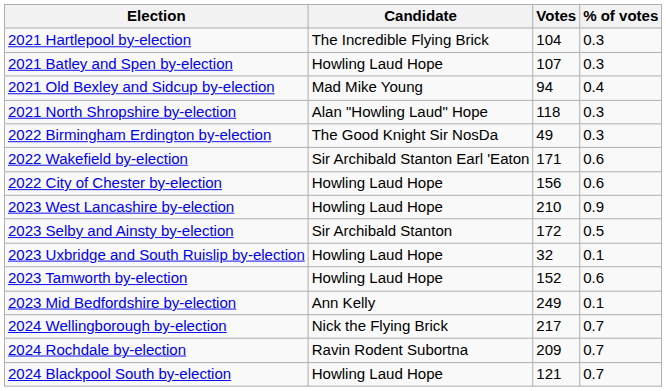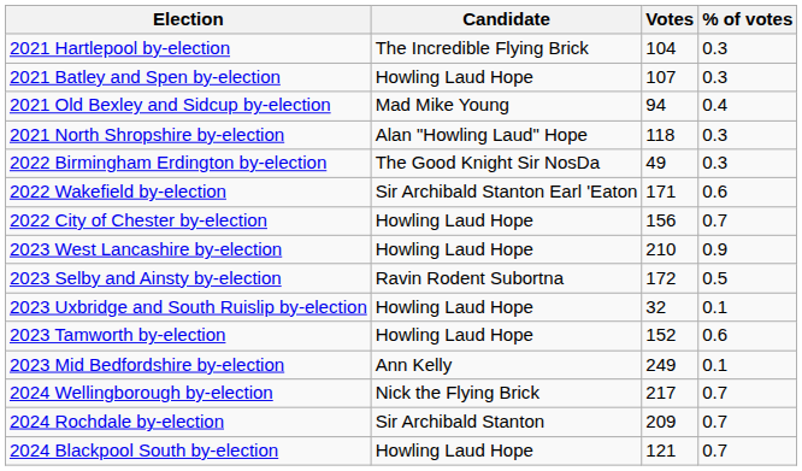 <table class="wikitable">
 <tr>
 <th>Election</th>
 <th>Candidate</th>
 <th>Votes</th>
 <th>% of votes</th>
 </tr>
 <tr>
 <td><a href='#'>2021 Hartlepool by-election</a></td>
 <td>The Incredible Flying Brick</td>
 <td>104</td>
 <td>0.3</td>
 </tr>
 <tr>
 <td><a href='#'>2021 Batley and Spen by-election</a></td>
 <td>Howling Laud Hope</td>
 <td>107</td>
 <td>0.3</td>
 </tr>
 <tr>
 <td><a href='#'>2021 Old Bexley and Sidcup by-election</a></td>
 <td>Mad Mike Young</td>
 <td>94</td>
 <td>0.4</td>
 </tr>
 <tr>
 <td><a href='#'>2021 North Shropshire by-election</a></td>
 <td>Alan "Howling Laud" Hope</td>
 <td>118</td>
 <td>0.3</td>
 </tr>
 <tr>
 <td><a href='#'>2022 Birmingham Erdington by-election</a></td>
 <td>The Good Knight Sir NosDa</td>
 <td>49</td>
 <td>0.3</td>
 </tr>
 <tr>
 <td><a href='#'>2022 Wakefield by-election</a></td>
 <td>Sir Archibald Stanton Earl 'Eaton</td>
 <td>171</td>
 <td>0.6</td>
 </tr>
 <tr>
 <td><a href='#'>2022 City of Chester by-election</a></td>
 <td>Howling Laud Hope</td>
 <td>156</td>
-<td>0.6</td>
+<td>0.7</td>
 </tr>
 <tr>
 <td><a href='#'>2023 West Lancashire by-election</a></td>
 <td>Howling Laud Hope</td>
 <td>210</td>
 <td>0.9</td>
 </tr>
 <tr>
 <td><a href='#'>2023 Selby and Ainsty by-election</a></td>
-<td>Sir Archibald Stanton</td>
+<td>Ravin Rodent Subortna</td>
 <td>172</td>
 <td>0.5</td>
 </tr>
 <tr>
 <td><a href='#'>2023 Uxbridge and South Ruislip by-election</a></td>
 <td>Howling Laud Hope</td>
 <td>32</td>
 <td>0.1</td>
 </tr>
 <tr>
 <td><a href='#'>2023 Tamworth by-election</a></td>
 <td>Howling Laud Hope</td>
 <td>152</td>
 <td>0.6</td>
 </tr>
 <tr>
 <td><a href='#'>2023 Mid Bedfordshire by-election</a></td>
 <td>Ann Kelly</td>
 <td>249</td>
 <td>0.1</td>
 </tr>
 <tr>
 <td><a href='#'>2024 Wellingborough by-election</a></td>
 <td>Nick the Flying Brick</td>
 <td>217</td>
 <td>0.7</td>
 </tr>
 <tr>
 <td><a href='#'>2024 Rochdale by-election</a></td>
-<td>Ravin Rodent Subortna</td>
+<td>Sir Archibald Stanton</td>
 <td>209</td>
 <td>0.7</td>
 </tr>
 <tr>
 <td><a href='#'>2024 Blackpool South by-election</a></td>
 <td>Howling Laud Hope</td>
 <td>121</td>
 <td>0.7</td>
 </tr>
 </table>
